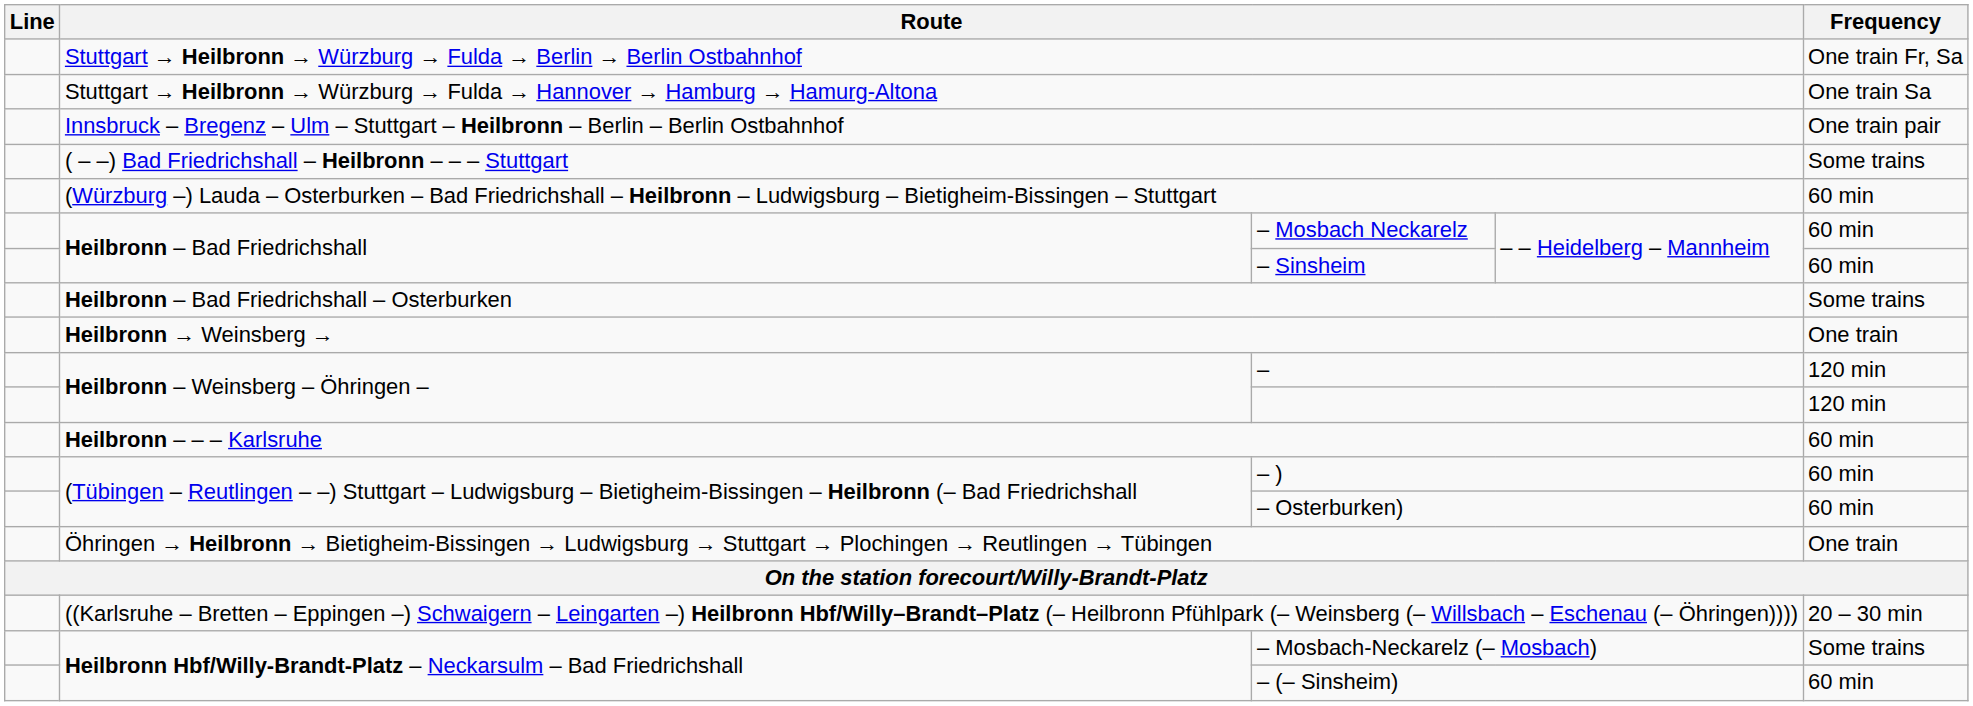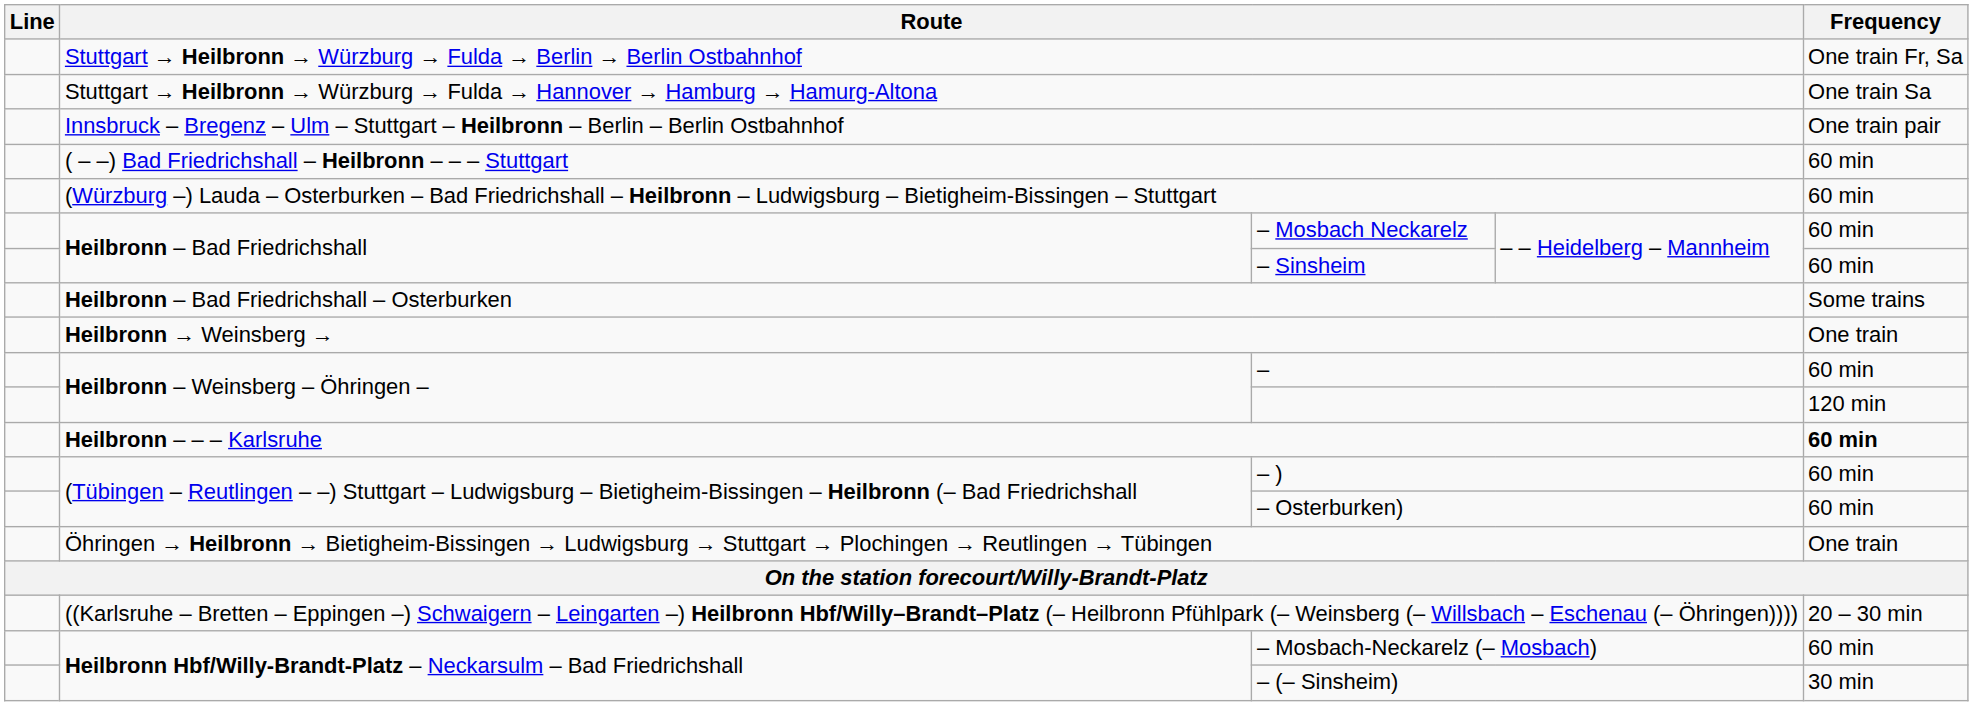 <table class="wikitable">
 <tr>
 <th>Line</th>
 <th colspan="3">Route</th>
 <th>Frequency</th>
 </tr>
 <tr>
 <td></td>
 <td colspan="3"><a href='#'>Stuttgart</a> → <strong>Heilbronn</strong> → <a href='#'>Würzburg</a> → <a href='#'>Fulda</a> → <a href='#'>Berlin</a> → <a href='#'>Berlin Ostbahnhof</a></td>
 <td>One train Fr, Sa</td>
 </tr>
 <tr>
 <td></td>
 <td colspan="3">Stuttgart → <strong>Heilbronn</strong> → Würzburg → Fulda → <a href='#'>Hannover</a> → <a href='#'>Hamburg</a> → <a href='#'>Hamurg-Altona</a></td>
 <td>One train Sa</td>
 </tr>
 <tr>
 <td></td>
 <td colspan="3"><a href='#'>Innsbruck</a> – <a href='#'>Bregenz</a> – <a href='#'>Ulm</a> – Stuttgart – <strong>Heilbronn</strong> – Berlin – Berlin Ostbahnhof</td>
 <td>One train pair</td>
 </tr>
 <tr>
 <td></td>
 <td colspan="3">( –  –)  <a href='#'>Bad Friedrichshall</a> – <strong>Heilbronn</strong> –  –  – <a href='#'>Stuttgart</a></td>
-<td>Some trains</td>
+<td>60 min</td>
 </tr>
 <tr>
 <td></td>
 <td colspan="3">(<a href='#'>Würzburg</a> –) Lauda – Osterburken –  Bad Friedrichshall – <strong>Heilbronn</strong> – Ludwigsburg – Bietigheim-Bissingen – Stuttgart</td>
 <td>60 min</td>
 </tr>
 <tr>
 <td></td>
 <td rowspan="2"><strong>Heilbronn</strong> – Bad Friedrichshall</td>
 <td>– <a href='#'>Mosbach Neckarelz</a></td>
 <td rowspan="2">–  – <a href='#'>Heidelberg</a> – <a href='#'>Mannheim</a></td>
 <td>60 min</td>
 </tr>
 <tr>
 <td></td>
 <td>– <a href='#'>Sinsheim</a></td>
 <td>60 min</td>
 </tr>
 <tr>
 <td></td>
 <td colspan="3"><strong>Heilbronn</strong> – Bad Friedrichshall – Osterburken</td>
 <td>Some trains</td>
 </tr>
 <tr>
 <td></td>
 <td colspan="3"><strong>Heilbronn</strong> → Weinsberg → </td>
 <td>One train</td>
 </tr>
 <tr>
 <td></td>
 <td rowspan="2"><strong>Heilbronn</strong> – Weinsberg – Öhringen – </td>
 <td colspan="2">– </td>
-<td>120 min</td>
+<td>60 min</td>
 </tr>
 <tr>
 <td></td>
 <td colspan="2"></td>
 <td>120 min</td>
 </tr>
 <tr>
 <td></td>
 <td colspan="3"><strong>Heilbronn</strong> –  –  – <a href='#'>Karlsruhe</a></td>
-<td>60 min</td>
+<td><strong>60 min</strong></td>
 </tr>
 <tr>
 <td></td>
 <td rowspan="2">(<a href='#'>Tübingen</a> – <a href='#'>Reutlingen</a> –  –) Stuttgart – Ludwigsburg – Bietigheim-Bissingen – <strong>Heilbronn</strong> (– Bad Friedrichshall</td>
 <td colspan="2">– )</td>
 <td>60 min</td>
 </tr>
 <tr>
 <td></td>
 <td colspan="2">– Osterburken)</td>
 <td>60 min</td>
 </tr>
 <tr>
 <td></td>
 <td colspan="3">Öhringen → <strong>Heilbronn</strong> → Bietigheim-Bissingen → Ludwigsburg → Stuttgart → Plochingen → Reutlingen → Tübingen</td>
 <td>One train</td>
 </tr>
 <tr>
 <th colspan="5"><em>On the station forecourt/Willy-Brandt-Platz</em></th>
 </tr>
 <tr>
 <td></td>
 <td colspan="3">((Karlsruhe – Bretten – Eppingen –) <a href='#'>Schwaigern</a> – <a href='#'>Leingarten</a> –) <strong>Heilbronn Hbf/Willy–Brandt–Platz</strong> (– Heilbronn Pfühlpark (– Weinsberg (– <a href='#'>Willsbach</a> – <a href='#'>Eschenau</a> (– Öhringen))))</td>
 <td>20 – 30 min</td>
 </tr>
 <tr>
 <td></td>
 <td rowspan="2"><strong>Heilbronn Hbf/Willy-Brandt-Platz</strong> – <a href='#'>Neckarsulm</a> – Bad Friedrichshall</td>
 <td colspan="2">– Mosbach-Neckarelz (– <a href='#'>Mosbach</a>)</td>
-<td>Some trains</td>
+<td>60 min</td>
 </tr>
 <tr>
 <td></td>
 <td colspan="2">–  (– Sinsheim)</td>
-<td>60 min</td>
+<td>30 min</td>
 </tr>
 </table>
